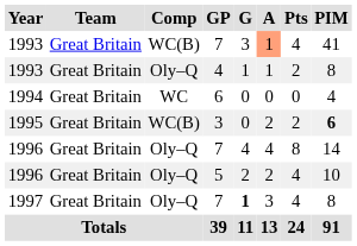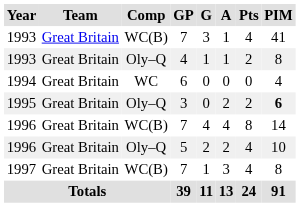 <table BORDER="0" CELLPADDING="3" CELLSPACING="0">
 <tr ALIGN="center" bgcolor="#e0e0e0">
 <th>Year</th>
 <th>Team</th>
 <th>Comp</th>
 <th>GP</th>
 <th>G</th>
 <th>A</th>
 <th>Pts</th>
 <th>PIM</th>
 </tr>
 <tr ALIGN="center">
 <td>1993</td>
 <td><a href='#'>Great Britain</a></td>
 <td>WC(B)</td>
 <td>7</td>
 <td>3</td>
-<td style="background: lightsalmon;">1</td>
+<td>1</td>
 <td>4</td>
 <td>41</td>
 </tr>
 <tr ALIGN="center"  bgcolor="#f0f0f0">
 <td>1993</td>
 <td>Great Britain</td>
 <td>Oly–Q</td>
 <td>4</td>
 <td>1</td>
 <td>1</td>
 <td>2</td>
 <td>8</td>
 </tr>
 <tr ALIGN="center">
 <td>1994</td>
 <td>Great Britain</td>
 <td>WC</td>
 <td>6</td>
 <td>0</td>
 <td>0</td>
 <td>0</td>
 <td>4</td>
 </tr>
 <tr ALIGN="center"  bgcolor="#f0f0f0">
 <td>1995</td>
 <td>Great Britain</td>
-<td>WC(B)</td>
+<td>Oly–Q</td>
 <td>3</td>
 <td>0</td>
 <td>2</td>
 <td>2</td>
 <td><strong>6</strong></td>
 </tr>
 <tr ALIGN="center">
 <td>1996</td>
 <td>Great Britain</td>
-<td>Oly–Q</td>
+<td>WC(B)</td>
 <td>7</td>
 <td>4</td>
 <td>4</td>
 <td>8</td>
 <td>14</td>
 </tr>
 <tr ALIGN="center"  bgcolor="#f0f0f0">
 <td>1996</td>
 <td>Great Britain</td>
 <td>Oly–Q</td>
 <td>5</td>
 <td>2</td>
 <td>2</td>
 <td>4</td>
 <td>10</td>
 </tr>
 <tr ALIGN="center">
 <td>1997</td>
 <td>Great Britain</td>
-<td>Oly–Q</td>
+<td>WC(B)</td>
 <td>7</td>
-<td><strong>1</strong></td>
+<td>1</td>
 <td>3</td>
 <td>4</td>
 <td>8</td>
 </tr>
 <tr bgcolor="#e0e0e0">
 <th colspan="3">Totals</th>
 <th>39</th>
 <th>11</th>
 <th>13</th>
 <th>24</th>
 <th>91</th>
 </tr>
 </table>
